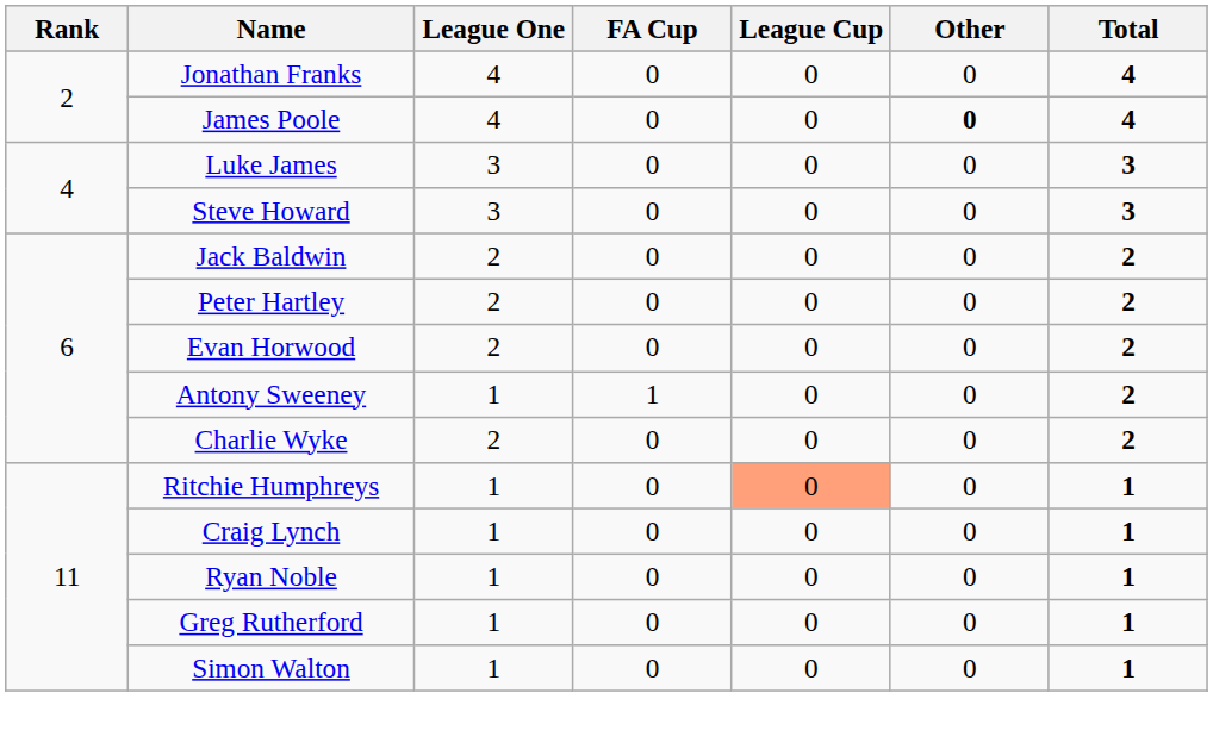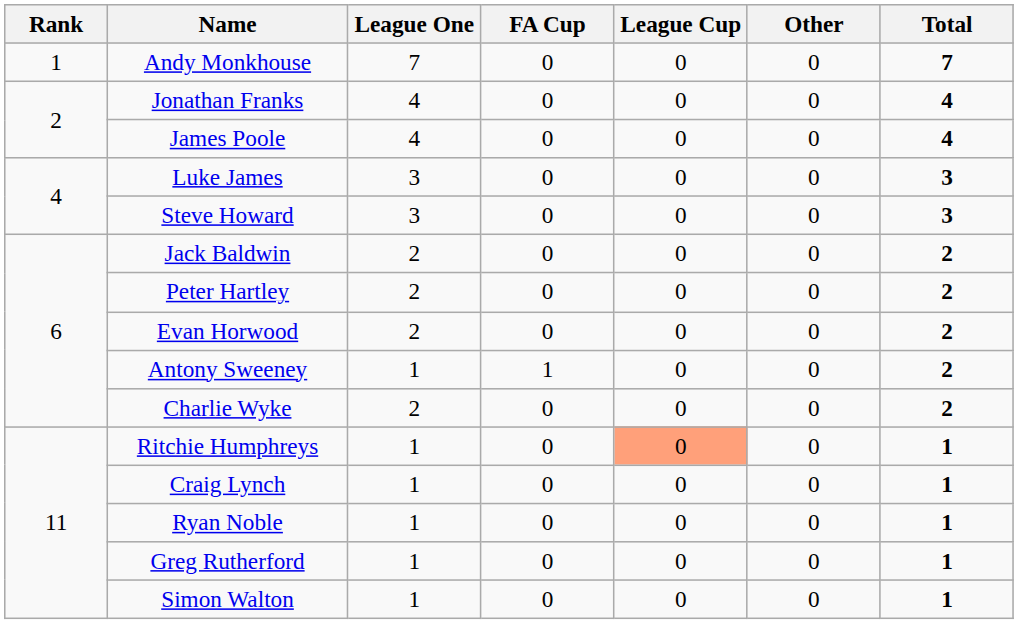 <table class="wikitable" style="font-size: 95%; text-align: center;">
 <tr>
 <th width=60>Rank</th>
 <th width=150>Name</th>
 <th width=80>League One</th>
 <th width=80>FA Cup</th>
 <th width=80>League Cup</th>
 <th width=80>Other</th>
 <th width=80><strong>Total</strong></th>
+</tr>
+<tr>
+<td>1</td>
+<td><a href='#'>Andy Monkhouse</a></td>
+<td>7</td>
+<td>0</td>
+<td>0</td>
+<td>0</td>
+<td><strong>7</strong></td>
 </tr>
 <tr>
 <td rowspan=2>2</td>
 <td><a href='#'>Jonathan Franks</a></td>
 <td>4</td>
 <td>0</td>
 <td>0</td>
 <td>0</td>
 <td><strong>4</strong></td>
 </tr>
 <tr>
 <td><a href='#'>James Poole</a></td>
 <td>4</td>
 <td>0</td>
 <td>0</td>
-<td><strong>0</strong></td>
+<td>0</td>
 <td><strong>4</strong></td>
 </tr>
 <tr>
 <td rowspan=2>4</td>
 <td><a href='#'>Luke James</a></td>
 <td>3</td>
 <td>0</td>
 <td>0</td>
 <td>0</td>
 <td><strong>3</strong></td>
 </tr>
 <tr>
 <td><a href='#'>Steve Howard</a></td>
 <td>3</td>
 <td>0</td>
 <td>0</td>
 <td>0</td>
 <td><strong>3</strong></td>
 </tr>
 <tr>
 <td rowspan=5>6</td>
 <td><a href='#'>Jack Baldwin</a></td>
 <td>2</td>
 <td>0</td>
 <td>0</td>
 <td>0</td>
 <td><strong>2</strong></td>
 </tr>
 <tr>
 <td><a href='#'>Peter Hartley</a></td>
 <td>2</td>
 <td>0</td>
 <td>0</td>
 <td>0</td>
 <td><strong>2</strong></td>
 </tr>
 <tr>
 <td><a href='#'>Evan Horwood</a></td>
 <td>2</td>
 <td>0</td>
 <td>0</td>
 <td>0</td>
 <td><strong>2</strong></td>
 </tr>
 <tr>
 <td><a href='#'>Antony Sweeney</a></td>
 <td>1</td>
 <td>1</td>
 <td>0</td>
 <td>0</td>
 <td><strong>2</strong></td>
 </tr>
 <tr>
 <td><a href='#'>Charlie Wyke</a></td>
 <td>2</td>
 <td>0</td>
 <td>0</td>
 <td>0</td>
 <td><strong>2</strong></td>
 </tr>
 <tr>
 <td rowspan=5>11</td>
 <td><a href='#'>Ritchie Humphreys</a></td>
 <td>1</td>
 <td>0</td>
 <td style="background: lightsalmon;">0</td>
 <td>0</td>
 <td><strong>1</strong></td>
 </tr>
 <tr>
 <td><a href='#'>Craig Lynch</a></td>
 <td>1</td>
 <td>0</td>
 <td>0</td>
 <td>0</td>
 <td><strong>1</strong></td>
 </tr>
 <tr>
 <td><a href='#'>Ryan Noble</a></td>
 <td>1</td>
 <td>0</td>
 <td>0</td>
 <td>0</td>
 <td><strong>1</strong></td>
 </tr>
 <tr>
 <td><a href='#'>Greg Rutherford</a></td>
 <td>1</td>
 <td>0</td>
 <td>0</td>
 <td>0</td>
 <td><strong>1</strong></td>
 </tr>
 <tr>
 <td><a href='#'>Simon Walton</a></td>
 <td>1</td>
 <td>0</td>
 <td>0</td>
 <td>0</td>
 <td><strong>1</strong></td>
 </tr>
 </table>
